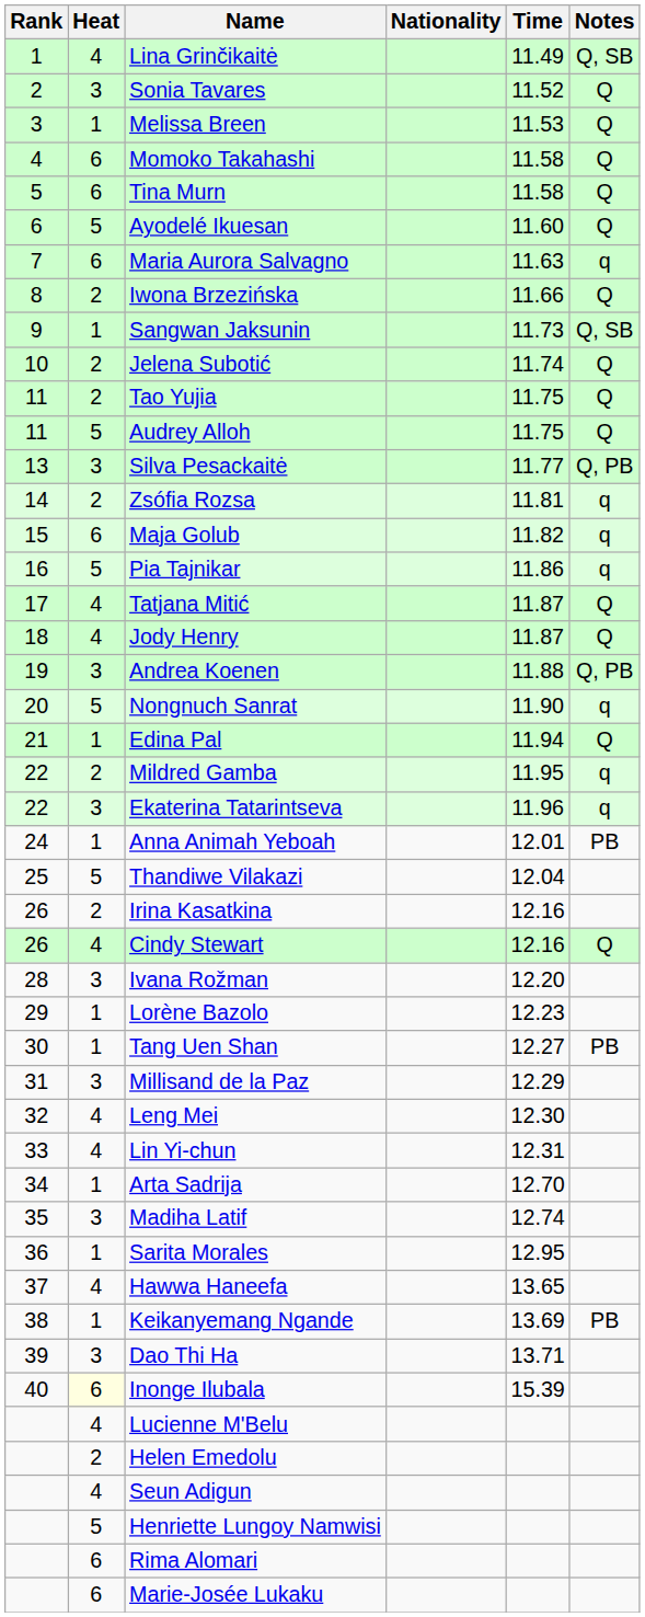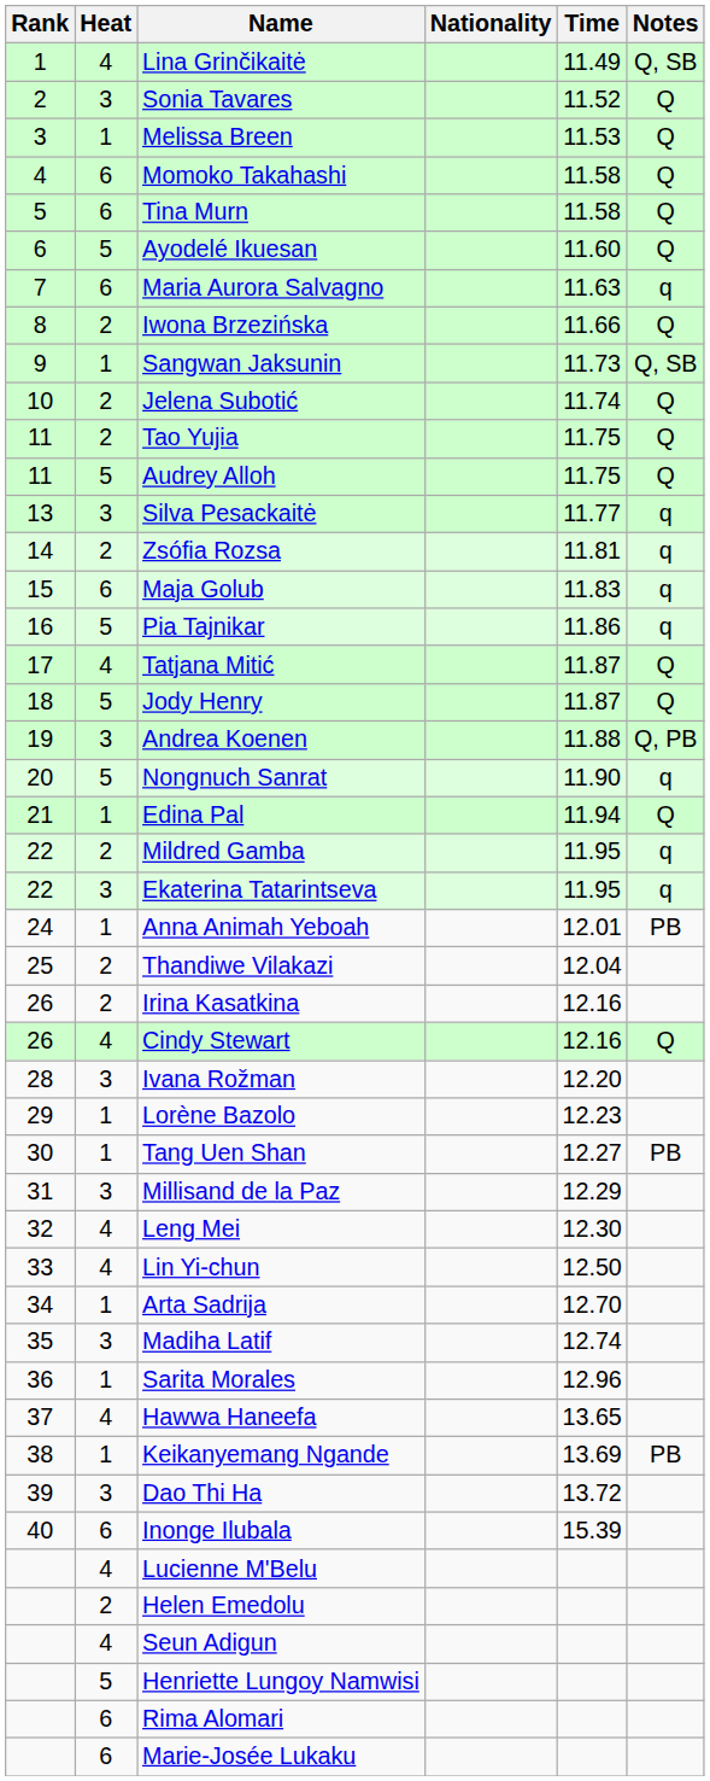 <table class="wikitable sortable" style="text-align:center">
 <tr>
 <th>Rank</th>
 <th>Heat</th>
 <th>Name</th>
 <th>Nationality</th>
 <th>Time</th>
 <th>Notes</th>
 </tr>
 <tr bgcolor=ccffcc>
 <td>1</td>
 <td>4</td>
 <td align=left><a href='#'>Lina Grinčikaitė</a></td>
 <td align=left></td>
 <td>11.49</td>
 <td>Q, SB</td>
 </tr>
 <tr bgcolor=ccffcc>
 <td>2</td>
 <td>3</td>
 <td align=left><a href='#'>Sonia Tavares</a></td>
 <td align=left></td>
 <td>11.52</td>
 <td>Q</td>
 </tr>
 <tr bgcolor=ccffcc>
 <td>3</td>
 <td>1</td>
 <td align=left><a href='#'>Melissa Breen</a></td>
 <td align=left></td>
 <td>11.53</td>
 <td>Q</td>
 </tr>
 <tr bgcolor=ccffcc>
 <td>4</td>
 <td>6</td>
 <td align=left><a href='#'>Momoko Takahashi</a></td>
 <td align=left></td>
 <td>11.58</td>
 <td>Q</td>
 </tr>
 <tr bgcolor=ccffcc>
 <td>5</td>
 <td>6</td>
 <td align=left><a href='#'>Tina Murn</a></td>
 <td align=left></td>
 <td>11.58</td>
 <td>Q</td>
 </tr>
 <tr bgcolor=ccffcc>
 <td>6</td>
 <td>5</td>
 <td align=left><a href='#'>Ayodelé Ikuesan</a></td>
 <td align=left></td>
 <td>11.60</td>
 <td>Q</td>
 </tr>
 <tr bgcolor=ccffcc>
 <td>7</td>
 <td>6</td>
 <td align=left><a href='#'>Maria Aurora Salvagno</a></td>
 <td align=left></td>
 <td>11.63</td>
 <td>q</td>
 </tr>
 <tr bgcolor=ccffcc>
 <td>8</td>
 <td>2</td>
 <td align=left><a href='#'>Iwona Brzezińska</a></td>
 <td align=left></td>
 <td>11.66</td>
 <td>Q</td>
 </tr>
 <tr bgcolor=ccffcc>
 <td>9</td>
 <td>1</td>
 <td align=left><a href='#'>Sangwan Jaksunin</a></td>
 <td align=left></td>
 <td>11.73</td>
 <td>Q, SB</td>
 </tr>
 <tr bgcolor=ccffcc>
 <td>10</td>
 <td>2</td>
 <td align=left><a href='#'>Jelena Subotić</a></td>
 <td align=left></td>
 <td>11.74</td>
 <td>Q</td>
 </tr>
 <tr bgcolor=ccffcc>
 <td>11</td>
 <td>2</td>
 <td align=left><a href='#'>Tao Yujia</a></td>
 <td align=left></td>
 <td>11.75</td>
 <td>Q</td>
 </tr>
 <tr bgcolor=ccffcc>
 <td>11</td>
 <td>5</td>
 <td align=left><a href='#'>Audrey Alloh</a></td>
 <td align=left></td>
 <td>11.75</td>
 <td>Q</td>
 </tr>
 <tr bgcolor=ccffcc>
 <td>13</td>
 <td>3</td>
 <td align=left><a href='#'>Silva Pesackaitė</a></td>
 <td align=left></td>
 <td>11.77</td>
-<td>Q, PB</td>
+<td>q</td>
 </tr>
 <tr bgcolor=ddffdd>
 <td>14</td>
 <td>2</td>
 <td align=left><a href='#'>Zsófia Rozsa</a></td>
 <td align=left></td>
 <td>11.81</td>
 <td>q</td>
 </tr>
 <tr bgcolor=ddffdd>
 <td>15</td>
 <td>6</td>
 <td align=left><a href='#'>Maja Golub</a></td>
 <td align=left></td>
-<td>11.82</td>
+<td>11.83</td>
 <td>q</td>
 </tr>
 <tr bgcolor=ddffdd>
 <td>16</td>
 <td>5</td>
 <td align=left><a href='#'>Pia Tajnikar</a></td>
 <td align=left></td>
 <td>11.86</td>
 <td>q</td>
 </tr>
 <tr bgcolor=ccffcc>
 <td>17</td>
 <td>4</td>
 <td align=left><a href='#'>Tatjana Mitić</a></td>
 <td align=left></td>
 <td>11.87</td>
 <td>Q</td>
 </tr>
 <tr bgcolor=ccffcc>
 <td>18</td>
-<td>4</td>
+<td>5</td>
 <td align=left><a href='#'>Jody Henry</a></td>
 <td align=left></td>
 <td>11.87</td>
 <td>Q</td>
 </tr>
 <tr bgcolor=ccffcc>
 <td>19</td>
 <td>3</td>
 <td align=left><a href='#'>Andrea Koenen</a></td>
 <td align=left></td>
 <td>11.88</td>
 <td>Q, PB</td>
 </tr>
 <tr bgcolor=ddffdd>
 <td>20</td>
 <td>5</td>
 <td align=left><a href='#'>Nongnuch Sanrat</a></td>
 <td align=left></td>
 <td>11.90</td>
 <td>q</td>
 </tr>
 <tr bgcolor=ccffcc>
 <td>21</td>
 <td>1</td>
 <td align=left><a href='#'>Edina Pal</a></td>
 <td align=left></td>
 <td>11.94</td>
 <td>Q</td>
 </tr>
 <tr bgcolor=ddffdd>
 <td>22</td>
 <td>2</td>
 <td align=left><a href='#'>Mildred Gamba</a></td>
 <td align=left></td>
 <td>11.95</td>
 <td>q</td>
 </tr>
 <tr bgcolor=ddffdd>
 <td>22</td>
 <td>3</td>
 <td align=left><a href='#'>Ekaterina Tatarintseva</a></td>
 <td align=left></td>
-<td>11.96</td>
+<td>11.95</td>
 <td>q</td>
 </tr>
 <tr>
 <td>24</td>
 <td>1</td>
 <td align=left><a href='#'>Anna Animah Yeboah</a></td>
 <td align=left></td>
 <td>12.01</td>
 <td>PB</td>
 </tr>
 <tr>
 <td>25</td>
-<td>5</td>
+<td>2</td>
 <td align=left><a href='#'>Thandiwe Vilakazi</a></td>
 <td align=left></td>
 <td>12.04</td>
 <td></td>
 </tr>
 <tr>
 <td>26</td>
 <td>2</td>
 <td align=left><a href='#'>Irina Kasatkina</a></td>
 <td align=left></td>
 <td>12.16</td>
 <td></td>
 </tr>
 <tr bgcolor=ccffcc>
 <td>26</td>
 <td>4</td>
 <td align=left><a href='#'>Cindy Stewart</a></td>
 <td align=left></td>
 <td>12.16</td>
 <td>Q</td>
 </tr>
 <tr>
 <td>28</td>
 <td>3</td>
 <td align=left><a href='#'>Ivana Rožman</a></td>
 <td align=left></td>
 <td>12.20</td>
 <td></td>
 </tr>
 <tr>
 <td>29</td>
 <td>1</td>
 <td align=left><a href='#'>Lorène Bazolo</a></td>
 <td align=left></td>
 <td>12.23</td>
 <td></td>
 </tr>
 <tr>
 <td>30</td>
 <td>1</td>
 <td align=left><a href='#'>Tang Uen Shan</a></td>
 <td align=left></td>
 <td>12.27</td>
 <td>PB</td>
 </tr>
 <tr>
 <td>31</td>
 <td>3</td>
 <td align=left><a href='#'>Millisand de la Paz</a></td>
 <td align=left></td>
 <td>12.29</td>
 <td></td>
 </tr>
 <tr>
 <td>32</td>
 <td>4</td>
 <td align=left><a href='#'>Leng Mei</a></td>
 <td align=left></td>
 <td>12.30</td>
 <td></td>
 </tr>
 <tr>
 <td>33</td>
 <td>4</td>
 <td align=left><a href='#'>Lin Yi-chun</a></td>
 <td align=left></td>
-<td>12.31</td>
+<td>12.50</td>
 <td></td>
 </tr>
 <tr>
 <td>34</td>
 <td>1</td>
 <td align=left><a href='#'>Arta Sadrija</a></td>
 <td align=left></td>
 <td>12.70</td>
 <td></td>
 </tr>
 <tr>
 <td>35</td>
 <td>3</td>
 <td align=left><a href='#'>Madiha Latif</a></td>
 <td align=left></td>
 <td>12.74</td>
 <td></td>
 </tr>
 <tr>
 <td>36</td>
 <td>1</td>
 <td align=left><a href='#'>Sarita Morales</a></td>
 <td align=left></td>
-<td>12.95</td>
+<td>12.96</td>
 <td></td>
 </tr>
 <tr>
 <td>37</td>
 <td>4</td>
 <td align=left><a href='#'>Hawwa Haneefa</a></td>
 <td align=left></td>
 <td>13.65</td>
 <td></td>
 </tr>
 <tr>
 <td>38</td>
 <td>1</td>
 <td align=left><a href='#'>Keikanyemang Ngande</a></td>
 <td align=left></td>
 <td>13.69</td>
 <td>PB</td>
 </tr>
 <tr>
 <td>39</td>
 <td>3</td>
 <td align=left><a href='#'>Dao Thi Ha</a></td>
 <td align=left></td>
-<td>13.71</td>
+<td>13.72</td>
 <td></td>
 </tr>
 <tr>
 <td>40</td>
-<td style="background: lightyellow;">6</td>
+<td>6</td>
 <td align=left><a href='#'>Inonge Ilubala</a></td>
 <td align=left></td>
 <td>15.39</td>
 <td></td>
 </tr>
 <tr>
 <td></td>
 <td>4</td>
 <td align=left><a href='#'>Lucienne M'Belu</a></td>
 <td align=left></td>
 <td></td>
 <td></td>
 </tr>
 <tr>
 <td></td>
 <td>2</td>
 <td align=left><a href='#'>Helen Emedolu</a></td>
 <td align=left></td>
 <td></td>
 <td></td>
 </tr>
 <tr>
 <td></td>
 <td>4</td>
 <td align=left><a href='#'>Seun Adigun</a></td>
 <td align=left></td>
 <td></td>
 <td></td>
 </tr>
 <tr>
 <td></td>
 <td>5</td>
 <td align=left><a href='#'>Henriette Lungoy Namwisi</a></td>
 <td align=left></td>
 <td></td>
 <td></td>
 </tr>
 <tr>
 <td></td>
 <td>6</td>
 <td align=left><a href='#'>Rima Alomari</a></td>
 <td align=left></td>
 <td></td>
 <td></td>
 </tr>
 <tr>
 <td></td>
 <td>6</td>
 <td align=left><a href='#'>Marie-Josée Lukaku</a></td>
 <td align=left></td>
 <td></td>
 <td></td>
 </tr>
 </table>
